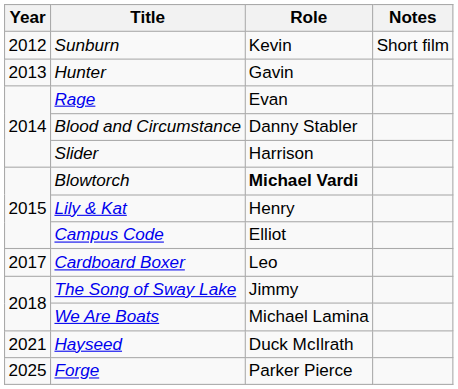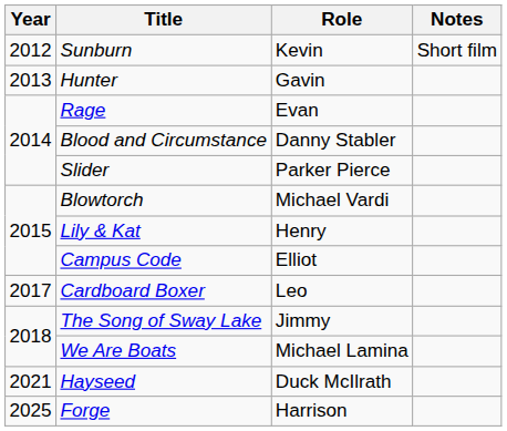 <table class="wikitable sortable">
 <tr>
 <th>Year</th>
 <th>Title</th>
 <th>Role</th>
 <th>Notes</th>
 </tr>
 <tr>
 <td>2012</td>
 <td><em>Sunburn</em></td>
 <td>Kevin</td>
 <td>Short film</td>
 </tr>
 <tr>
 <td>2013</td>
 <td><em>Hunter</em></td>
 <td>Gavin</td>
 <td></td>
 </tr>
 <tr>
 <td rowspan="3">2014</td>
 <td><em><a href='#'>Rage</a></em></td>
 <td>Evan</td>
 <td></td>
 </tr>
 <tr>
 <td><em>Blood and Circumstance</em></td>
 <td>Danny Stabler</td>
 <td></td>
 </tr>
 <tr>
 <td><em>Slider</em></td>
-<td>Harrison</td>
+<td>Parker Pierce</td>
 <td></td>
 </tr>
 <tr>
 <td rowspan="3">2015</td>
 <td><em>Blowtorch</em></td>
-<td><strong>Michael Vardi</strong></td>
+<td>Michael Vardi</td>
 <td></td>
 </tr>
 <tr>
 <td><em><a href='#'>Lily & Kat</a> </em></td>
 <td>Henry</td>
 <td></td>
 </tr>
 <tr>
 <td><em><a href='#'>Campus Code</a></em></td>
 <td>Elliot</td>
 <td></td>
 </tr>
 <tr>
 <td>2017</td>
 <td><em><a href='#'>Cardboard Boxer</a></em></td>
 <td>Leo</td>
 <td></td>
 </tr>
 <tr>
 <td rowspan="2">2018</td>
 <td data-sort-value="Song of Sway Lake, The"><em><a href='#'>The Song of Sway Lake</a></em></td>
 <td>Jimmy</td>
 <td></td>
 </tr>
 <tr>
 <td><em><a href='#'>We Are Boats</a></em></td>
 <td>Michael Lamina</td>
 <td></td>
 </tr>
 <tr>
 <td>2021</td>
 <td><em><a href='#'>Hayseed</a></em></td>
 <td>Duck McIlrath</td>
 <td></td>
 </tr>
 <tr>
 <td>2025</td>
 <td><em><a href='#'>Forge</a></em></td>
-<td>Parker Pierce</td>
+<td>Harrison</td>
 <td></td>
 </tr>
 </table>
